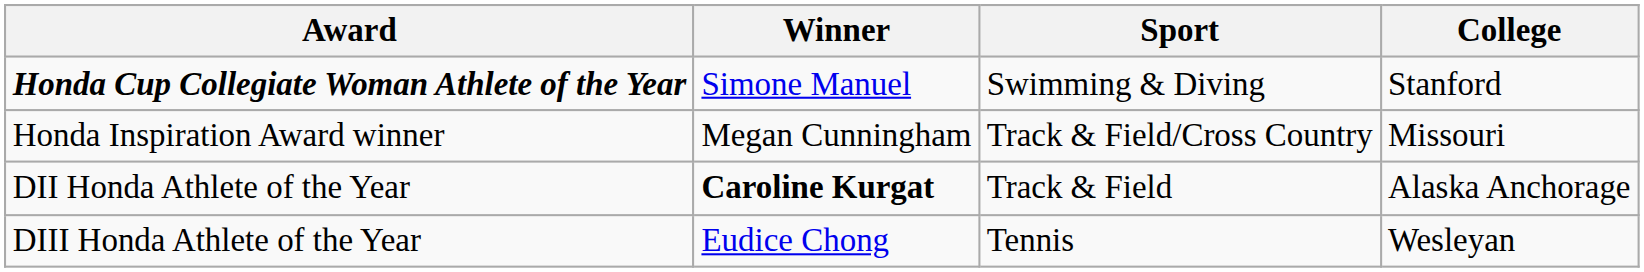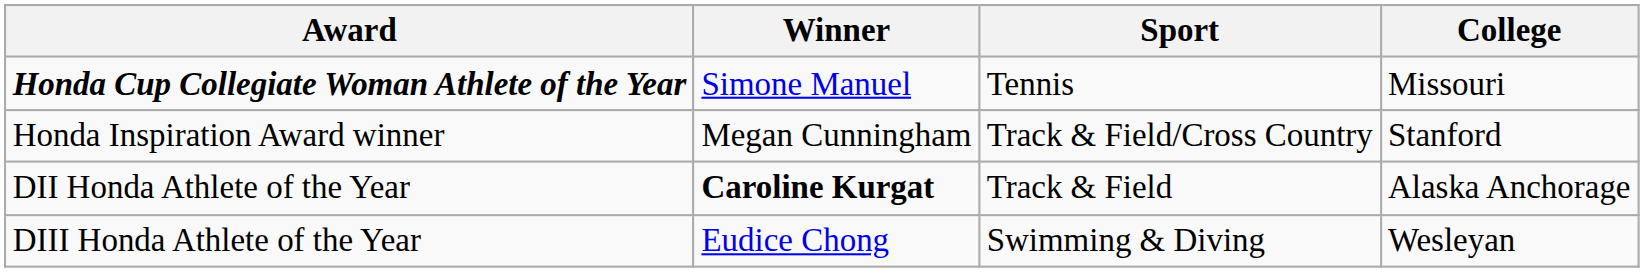 <table class="wikitable">
 <tr>
 <th>Award</th>
 <th>Winner</th>
 <th>Sport</th>
 <th>College</th>
 </tr>
 <tr>
 <td><strong><em>Honda Cup<strong> Collegiate Woman Athlete of the Year<em></td>
 <td><a href='#'>Simone Manuel</a></td>
-<td>Swimming & Diving</td>
-<td>Stanford</td>
+<td>Tennis</td>
+<td>Missouri</td>
 </tr>
 <tr>
 <td></em>Honda Inspiration Award winner<em></td>
 <td>Megan Cunningham</td>
 <td>Track & Field/Cross Country</td>
-<td>Missouri</td>
+<td>Stanford</td>
 </tr>
 <tr>
 <td></em>DII Honda Athlete of the Year<em></td>
 <td><strong>Caroline Kurgat</strong></td>
 <td>Track & Field</td>
 <td>Alaska Anchorage</td>
 </tr>
 <tr>
 <td></em>DIII Honda Athlete of the Year<em></td>
 <td><a href='#'>Eudice Chong</a></td>
-<td>Tennis</td>
+<td>Swimming & Diving</td>
 <td>Wesleyan</td>
 </tr>
 </table>
